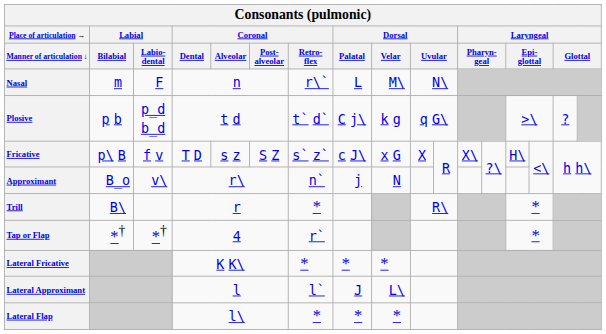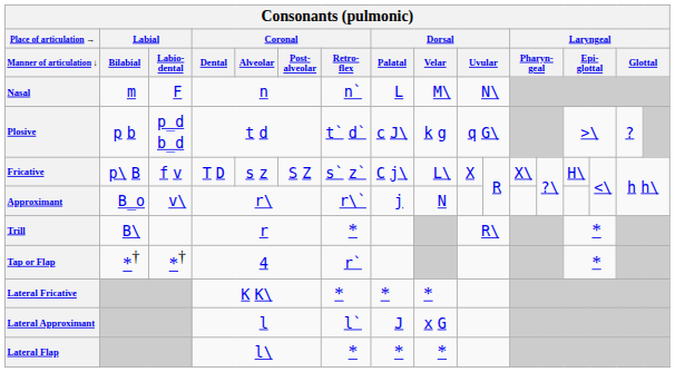 <table class="wikitable nounderlines" style="text-align: center;">
 <tr>
 <th colspan="17">Consonants (pulmonic)</th>
 </tr>
 <tr style="vertical-align: center; font-size: x-small; height: 2em;">
 <th style="font-size: 90%;"><a href='#'>Place of articulation</a> →</th>
 <th colspan="2"><a href='#'>Labial</a></th>
 <th colspan="4"><a href='#'>Coronal</a></th>
 <th colspan="4"><a href='#'>Dorsal</a></th>
 <th colspan="6"><a href='#'>Laryngeal</a></th>
 </tr>
 <tr style="vertical-align: center; font-size: x-small; height: 3em;">
 <th style="font-size: 90%;"><a href='#'>Manner of articulation</a> ↓</th>
 <th style="width: 4em;"><a href='#'>Bilabial</a></th>
 <th style="width: 4em;"><a href='#'>Labio‐<br>dental</a></th>
 <th style="width: 4em;"><a href='#'>Dental</a></th>
 <th style="width: 4em;"><a href='#'>Alveolar</a></th>
 <th style="width: 4em;"><a href='#'>Post‐<br>alveolar</a></th>
 <th style="width: 4em;"><a href='#'>Retro‐<br>flex</a></th>
 <th style="width: 4em;"><a href='#'>Palatal</a></th>
 <th style="width: 4em;"><a href='#'>Velar</a></th>
 <th colspan="2" style="width: 4em;"><a href='#'>Uvular</a></th>
 <th colspan="2" style="width: 4em;"><a href='#'>Pharyn‐<br>geal</a></th>
 <th colspan="2" style="width: 4em;"><a href='#'>Epi‐<br>glottal</a></th>
 <th colspan="2" style="width: 4em;"><a href='#'>Glottal</a></th>
 </tr>
 <tr style="font-size: 120%;">
 <th style="font-size: x-small; text-align: left;"><a href='#'>Nasal</a></th>
 <td>   <a href='#'><code>m</code></a></td>
 <td>   <a href='#'><code>F</code></a></td>
 <td colspan="3">   <a href='#'><code>n</code></a></td>
-<td>   <a href='#'><code>r\`</code></a></td>
+<td>   <a href='#'><code>n`</code></a></td>
 <td>   <a href='#'><code>L</code></a></td>
 <td>   <a href='#'><code>M\</code></a></td>
 <td colspan="2">   <a href='#'><code>N\</code></a></td>
 <td colspan="6" style="background:#ccc"></td>
 </tr>
 <tr style="font-size: 120%;">
 <th style="font-size: x-small; text-align: left;"><a href='#'>Plosive</a></th>
 <td><a href='#'><code>p</code></a> <a href='#'><code>b</code></a></td>
 <td><a href='#'><code>p_d</code></a> <a href='#'><code>b_d</code></a></td>
 <td colspan="3"><a href='#'><code>t</code></a> <a href='#'><code>d</code></a></td>
 <td><a href='#'><code>t`</code></a> <a href='#'><code>d`</code></a></td>
-<td><a href='#'><code>C</code></a> <a href='#'><code>j\</code></a></td>
+<td><a href='#'><code>c</code></a> <a href='#'><code>J\</code></a></td>
 <td><a href='#'><code>k</code></a> <a href='#'><code>g</code></a></td>
 <td colspan="2"><a href='#'><code>q</code></a> <a href='#'><code>G\</code></a></td>
 <td colspan="2" style="background:#ccc"></td>
 <td colspan="2"><a href='#'><code>>\</code></a></td>
 <td style="width: 1em;"><a href='#'><code>?</code></a></td>
 <td style="width: 1em; background:#ccc"></td>
 </tr>
 <tr style="font-size: 120%;">
 <th style="font-size: x-small; text-align: left;"><a href='#'>Fricative</a></th>
 <td><a href='#'><code>p\</code></a> <a href='#'><code>B</code></a></td>
 <td><a href='#'><code>f</code></a> <a href='#'><code>v</code></a></td>
 <td><a href='#'><code>T</code></a> <a href='#'><code>D</code></a></td>
 <td><a href='#'><code>s</code></a> <a href='#'><code>z</code></a></td>
 <td><a href='#'><code>S</code></a> <a href='#'><code>Z</code></a></td>
 <td><a href='#'><code>s`</code></a> <a href='#'><code>z`</code></a></td>
-<td><a href='#'><code>c</code></a> <a href='#'><code>J\</code></a></td>
-<td><a href='#'><code>x</code></a> <a href='#'><code>G</code></a></td>
+<td><a href='#'><code>C</code></a> <a href='#'><code>j\</code></a></td>
+<td>   <a href='#'><code>L\</code></a></td>
 <td style="width: 1em;"><a href='#'><code>X</code></a></td>
 <td rowspan="2" style="width: 1em;"><a href='#'><code>R</code></a></td>
 <td style="width: 1em;"><a href='#'><code>X\</code></a></td>
 <td rowspan="2"><a href='#'><code>?\</code></a></td>
 <td style="width: 1em;"><a href='#'><code>H\</code></a></td>
 <td rowspan="2" style="width: 1em;"><a href='#'><code><\</code></a></td>
 <td rowspan="2"  colspan="2"><a href='#'><code>h</code></a> <a href='#'><code>h\</code></a></td>
 </tr>
 <tr style="font-size: 120%;">
 <th style="font-size: x-small; text-align: left;"><a href='#'>Approximant</a></th>
 <td>   <a href='#'><code>B_o</code></a></td>
 <td>   <a href='#'><code>v\</code></a></td>
 <td colspan="3">   <a href='#'><code>r\</code></a></td>
-<td>   <a href='#'><code>n`</code></a></td>
+<td>   <a href='#'><code>r\`</code></a></td>
 <td>   <a href='#'><code>j</code></a></td>
 <td>   <a href='#'><code>N</code></a></td>
 <td></td>
 <td></td>
 <td></td>
 </tr>
 <tr style="font-size: 120%;">
 <th style="font-size: x-small; text-align: left;"><a href='#'>Trill</a></th>
 <td>   <a href='#'><code>B\</code></a></td>
 <td></td>
 <td colspan="3">   <a href='#'><code>r</code></a></td>
 <td>   <a href='#'>*</a></td>
 <td></td>
 <td style="background:#ccc"></td>
 <td colspan="2">   <a href='#'><code>R\</code></a></td>
 <td colspan="2" style="background:#ccc"></td>
 <td colspan="2">   <a href='#'>*</a></td>
 <td colspan="2" style="background:#ccc"></td>
 </tr>
 <tr style="font-size: 120%;">
 <th style="font-size: x-small; text-align: left;"><a href='#'>Tap or Flap</a></th>
 <td>   <a href='#'>*</a><sup>†</sup></td>
 <td>   <a href='#'>*</a><sup>†</sup></td>
 <td colspan="3">   <a href='#'><code>4</code></a></td>
 <td>   <a href='#'><code>r`</code></a></td>
 <td></td>
 <td style="background:#ccc"></td>
 <td colspan="2"></td>
 <td colspan="2" style="background:#ccc"></td>
 <td colspan="2">   <a href='#'>*</a></td>
 <td colspan="2" style="background:#ccc"></td>
 </tr>
 <tr style="font-size: 120%;">
 <th style="font-size: x-small; text-align: left;"><a href='#'>Lateral Fricative</a></th>
 <td colspan="2" style="background:#ccc"></td>
 <td colspan="3"><a href='#'><code>K</code></a> <a href='#'><code>K\</code></a></td>
 <td><a href='#'>*</a>   </td>
 <td><a href='#'>*</a>   </td>
 <td><a href='#'>*</a>   </td>
 <td colspan="2"></td>
 <td colspan="7" style="background:#ccc"></td>
 </tr>
 <tr style="font-size: 120%;">
 <th style="font-size: x-small; text-align: left;"><a href='#'>Lateral Approximant</a></th>
 <td colspan="2" style="background:#ccc"></td>
 <td colspan="3">   <a href='#'><code>l</code></a></td>
 <td>   <a href='#'><code>l`</code></a></td>
 <td>   <a href='#'><code>J</code></a></td>
-<td>   <a href='#'><code>L\</code></a></td>
+<td><a href='#'><code>x</code></a> <a href='#'><code>G</code></a></td>
 <td colspan="2"></td>
 <td colspan="7" style="background:#ccc"></td>
 </tr>
 <tr style="font-size: 120%;">
 <th style="font-size: x-small; text-align: left;"><a href='#'>Lateral Flap</a></th>
 <td colspan="2" style="background:#ccc"></td>
 <td colspan="3">   <a href='#'><code>l\</code></a></td>
 <td>   <a href='#'>*</a></td>
 <td>   <a href='#'>*</a></td>
 <td>   <a href='#'>*</a></td>
 <td colspan="2"></td>
 <td colspan="7" style="background:#ccc"></td>
 </tr>
 </table>
